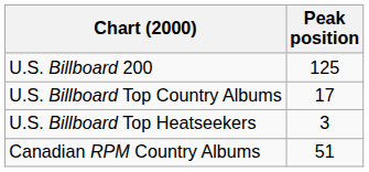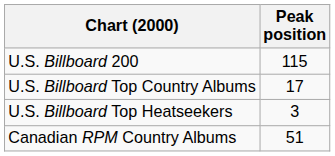 <table class="wikitable">
 <tr>
 <th>Chart (2000)</th>
 <th>Peak<br>position</th>
 </tr>
 <tr>
 <td>U.S. <em>Billboard</em> 200</td>
-<td align="center">125</td>
+<td align="center">115</td>
 </tr>
 <tr>
 <td>U.S. <em>Billboard</em> Top Country Albums</td>
 <td align="center">17</td>
 </tr>
 <tr>
 <td>U.S. <em>Billboard</em> Top Heatseekers</td>
 <td align="center">3</td>
 </tr>
 <tr>
 <td>Canadian <em>RPM</em> Country Albums</td>
 <td align="center">51</td>
 </tr>
 </table>
